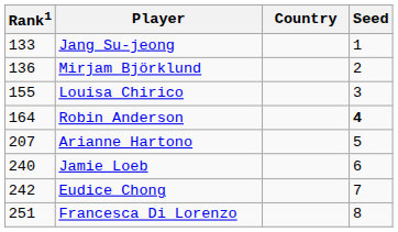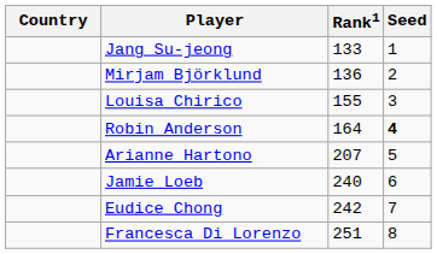 <table class="sortable wikitable">
 <tr>
+<th width="70">Country</th>
+<th width="175">Player</th>
 <th>Rank<sup>1</sup></th>
-<th width="175">Player</th>
-<th width="70">Country</th>
 <th>Seed</th>
 </tr>
 <tr>
+<td></td>
+<td><a href='#'>Jang Su-jeong</a></td>
 <td>133</td>
-<td><a href='#'>Jang Su-jeong</a></td>
-<td></td>
 <td>1</td>
 </tr>
 <tr>
+<td></td>
+<td><a href='#'>Mirjam Björklund</a></td>
 <td>136</td>
-<td><a href='#'>Mirjam Björklund</a></td>
-<td></td>
 <td>2</td>
 </tr>
 <tr>
+<td></td>
+<td><a href='#'>Louisa Chirico</a></td>
 <td>155</td>
-<td><a href='#'>Louisa Chirico</a></td>
-<td></td>
 <td>3</td>
 </tr>
 <tr>
+<td></td>
+<td><a href='#'>Robin Anderson</a></td>
 <td>164</td>
-<td><a href='#'>Robin Anderson</a></td>
-<td></td>
 <td><strong>4</strong></td>
 </tr>
 <tr>
+<td></td>
+<td><a href='#'>Arianne Hartono</a></td>
 <td>207</td>
-<td><a href='#'>Arianne Hartono</a></td>
-<td></td>
 <td>5</td>
 </tr>
 <tr>
+<td></td>
+<td><a href='#'>Jamie Loeb</a></td>
 <td>240</td>
-<td><a href='#'>Jamie Loeb</a></td>
-<td></td>
 <td>6</td>
 </tr>
 <tr>
+<td></td>
+<td><a href='#'>Eudice Chong</a></td>
 <td>242</td>
-<td><a href='#'>Eudice Chong</a></td>
-<td></td>
 <td>7</td>
 </tr>
 <tr>
+<td></td>
+<td><a href='#'>Francesca Di Lorenzo</a></td>
 <td>251</td>
-<td><a href='#'>Francesca Di Lorenzo</a></td>
-<td></td>
 <td>8</td>
 </tr>
 </table>
